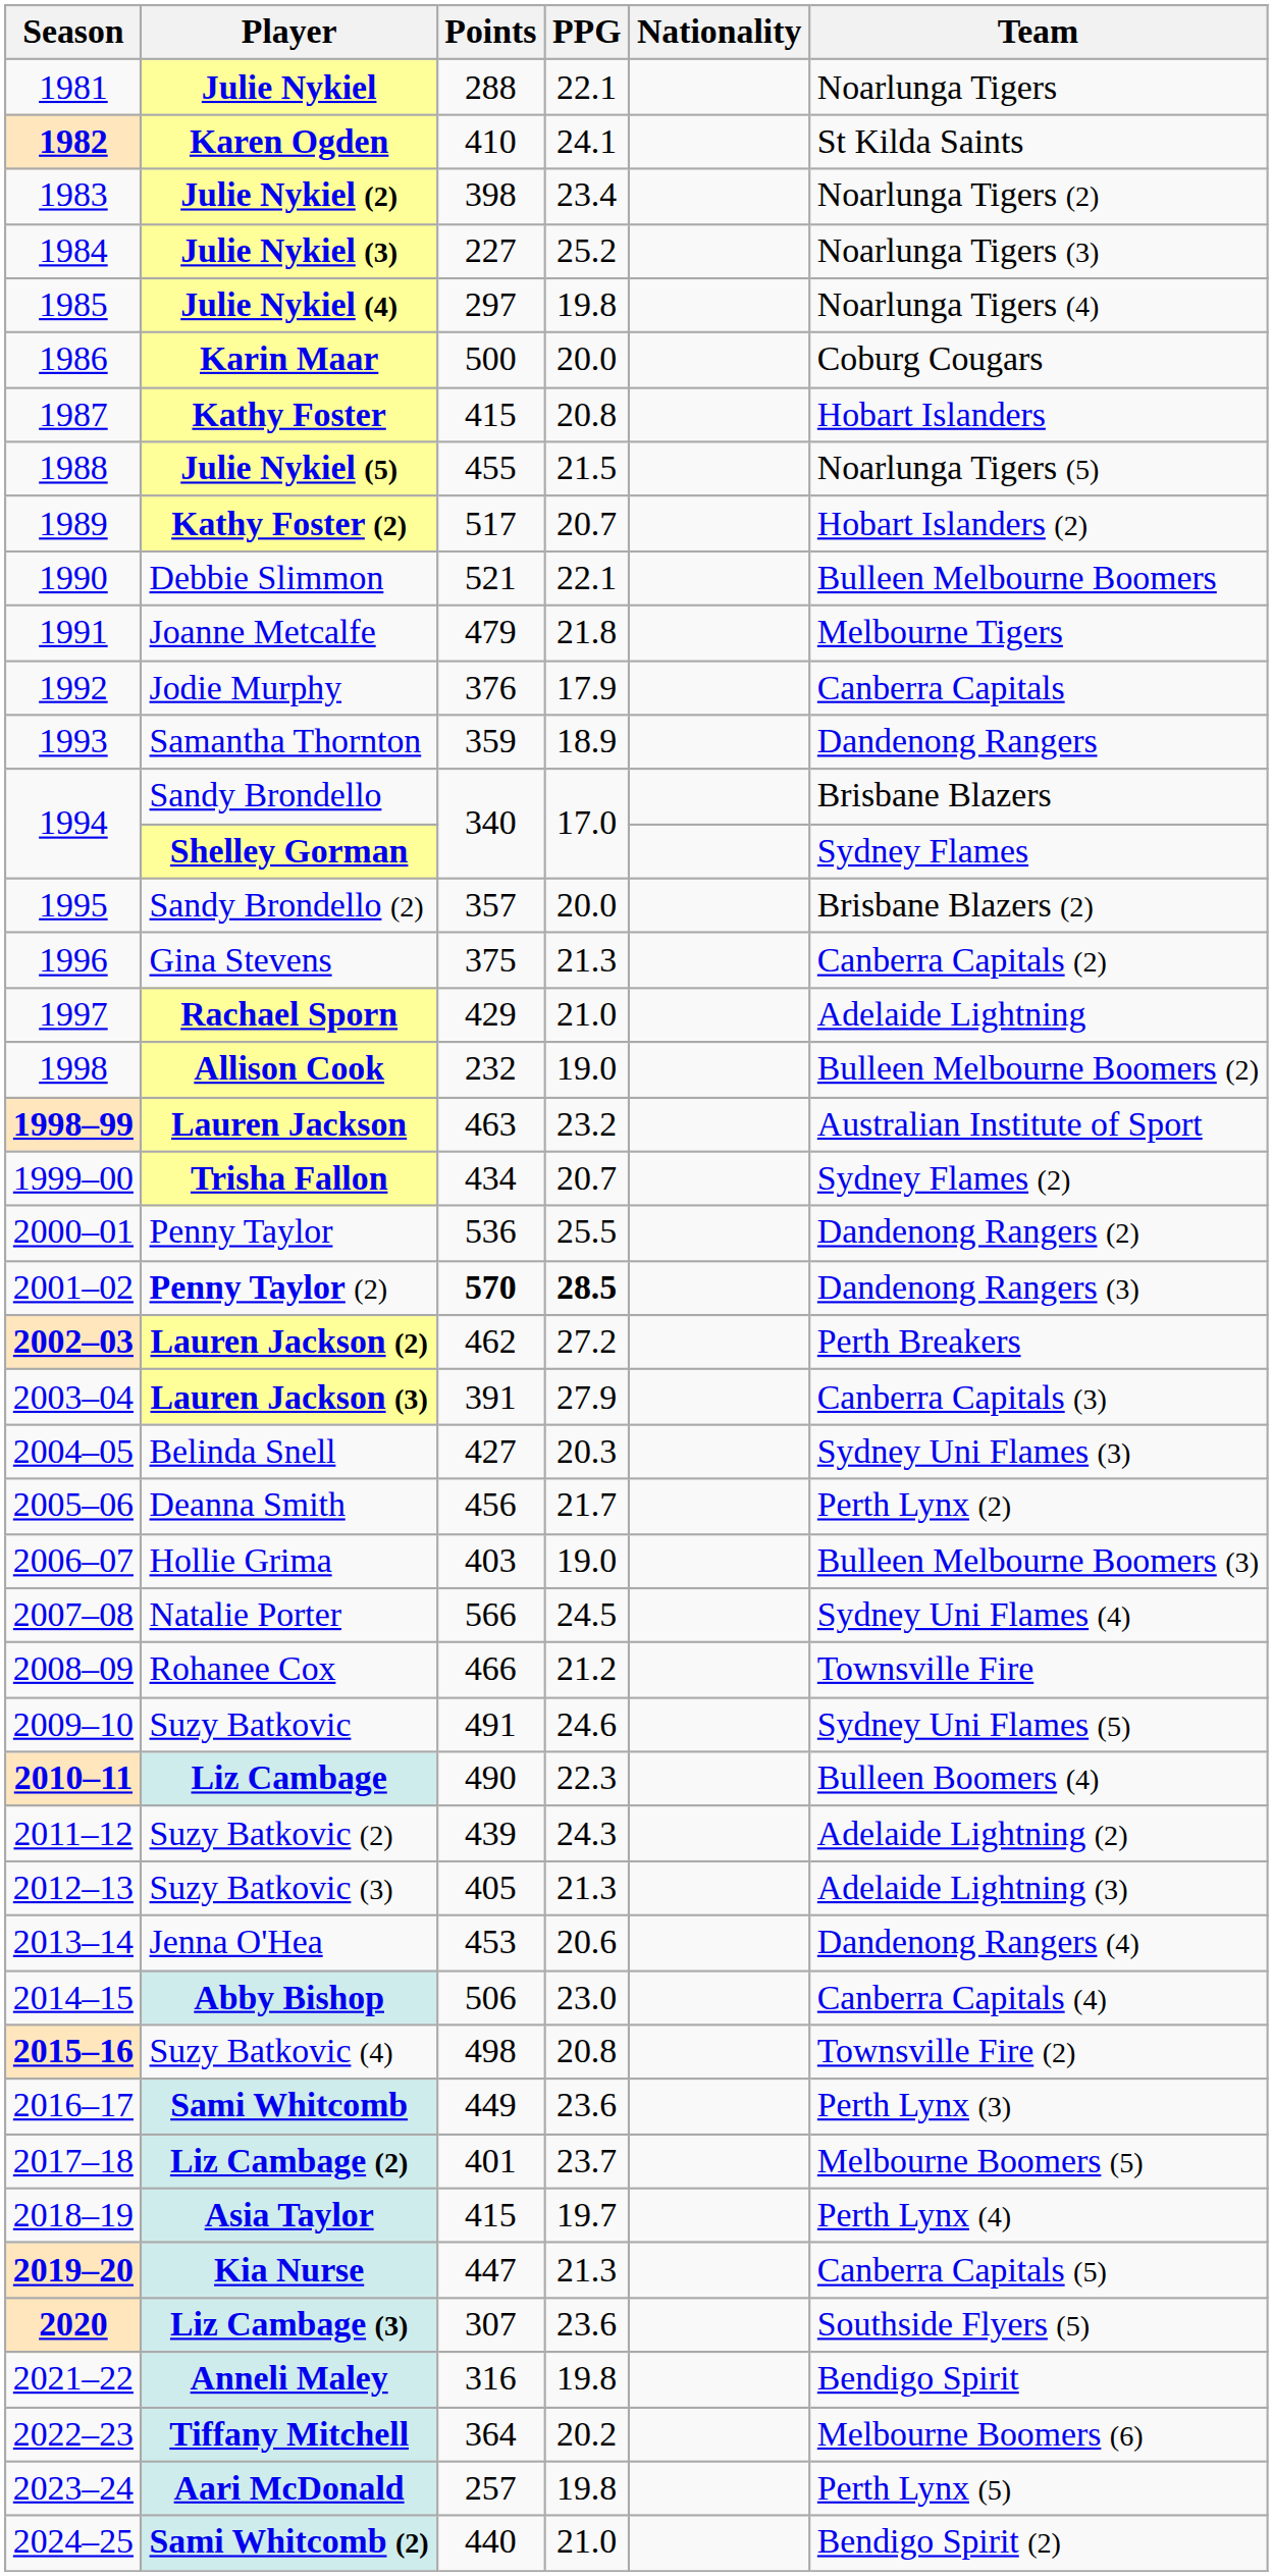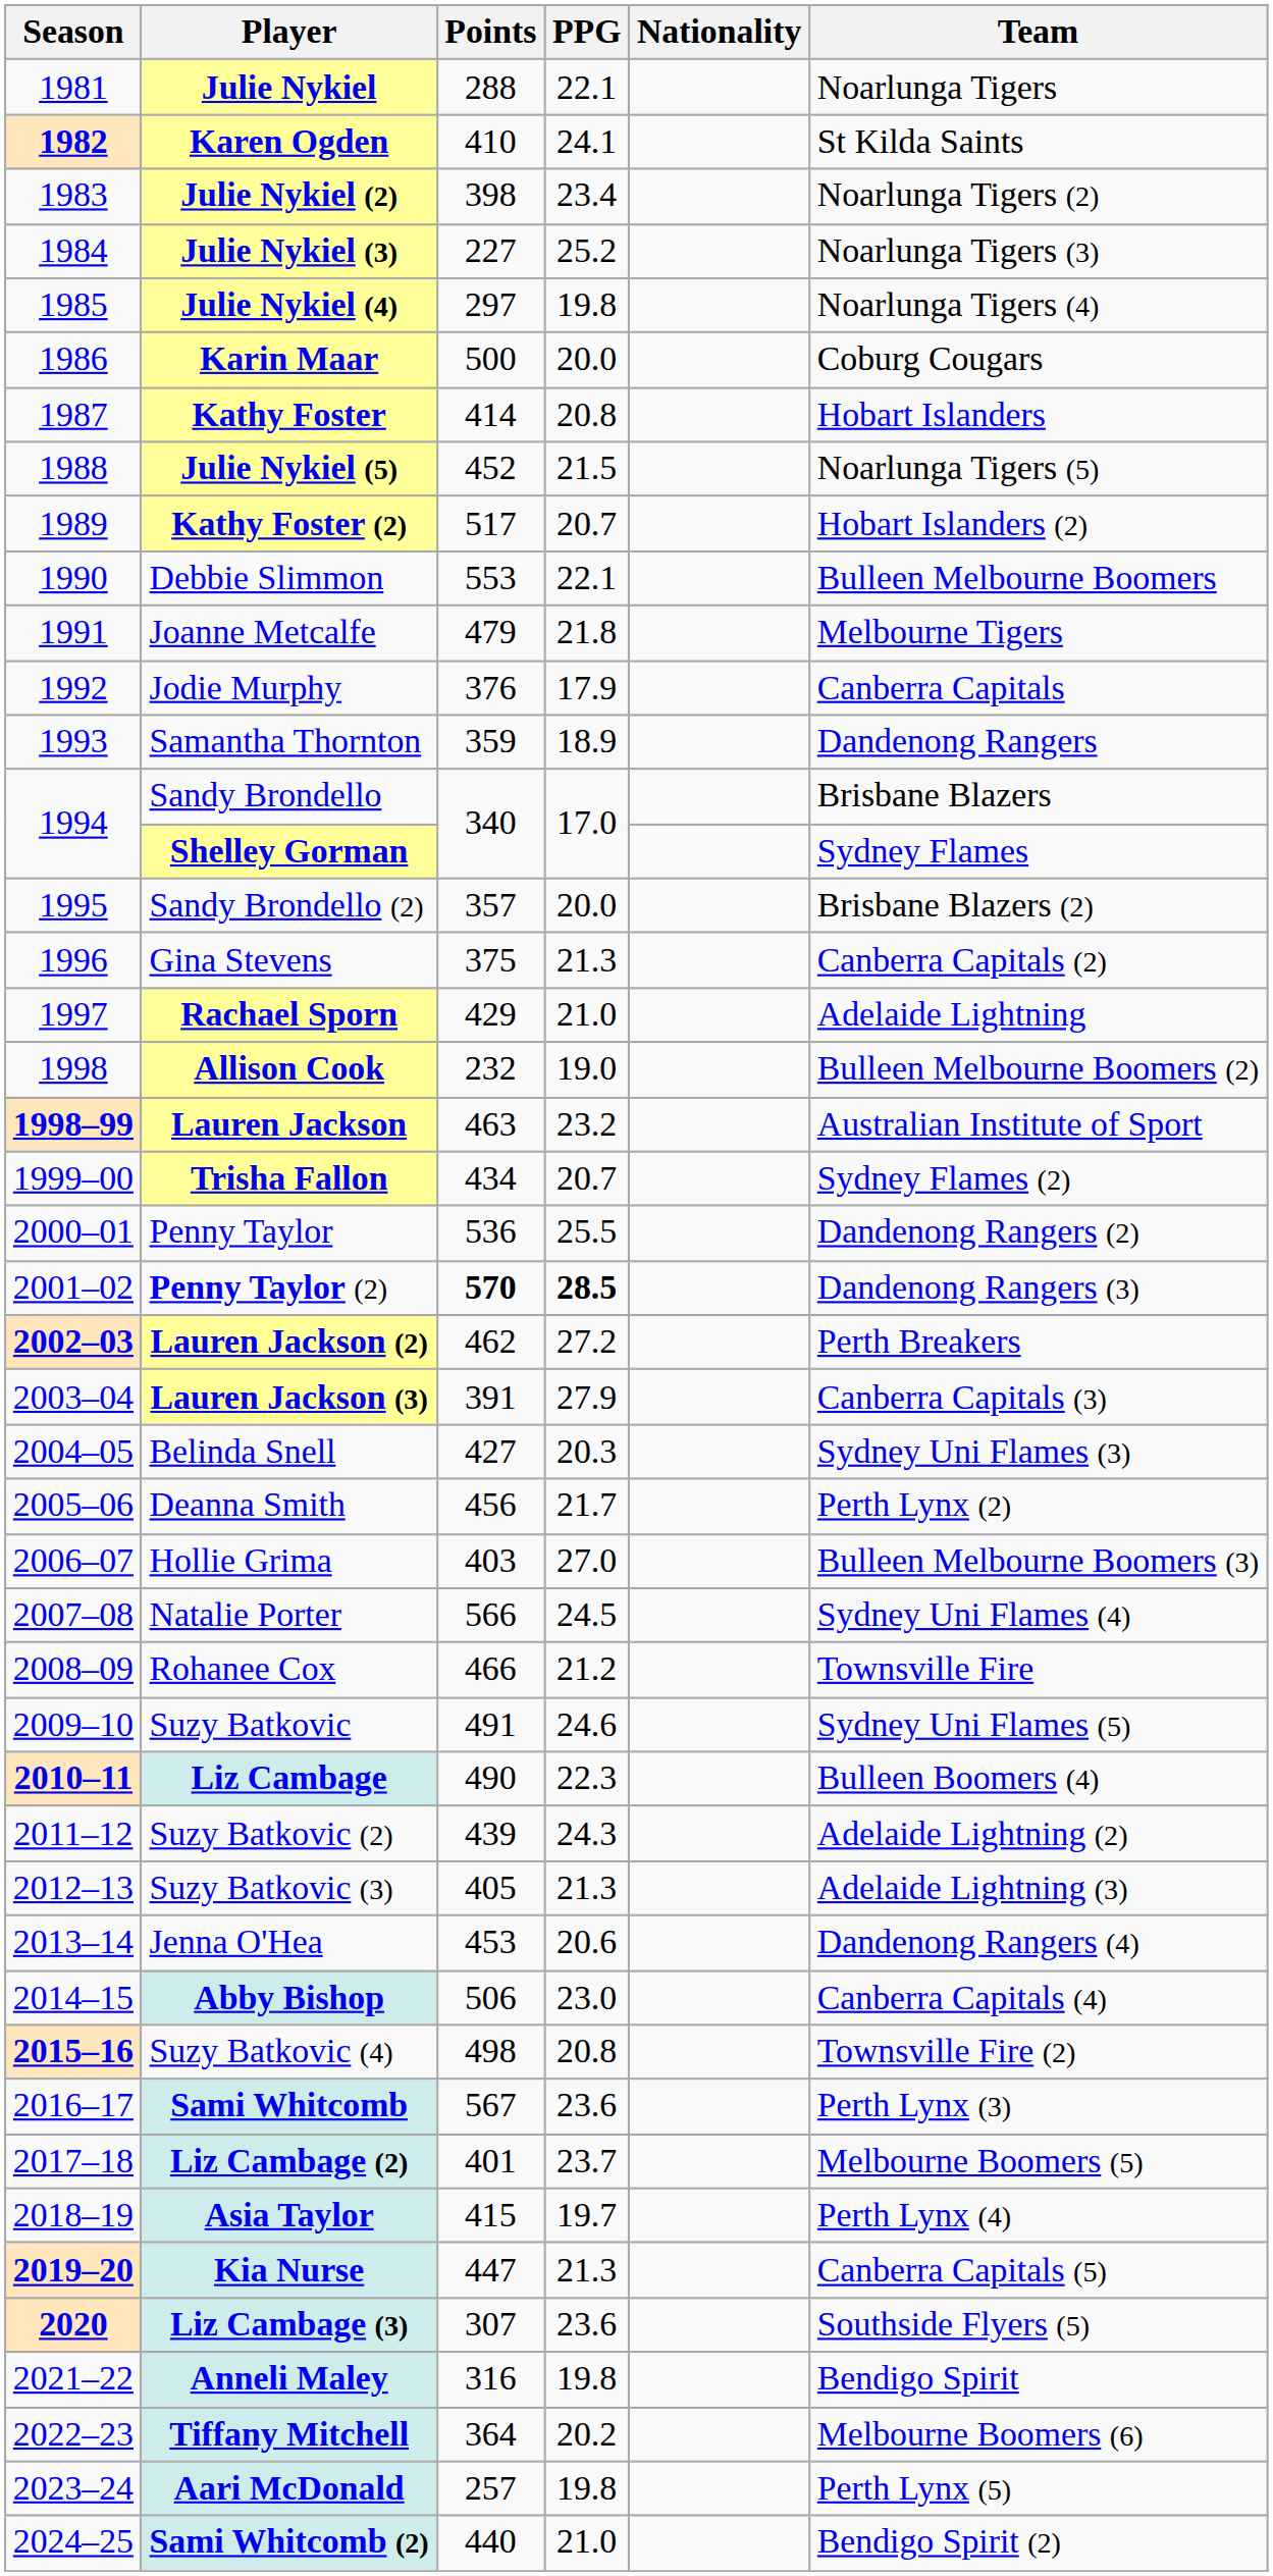 <table class="wikitable plainrowheaders sortable" summary="Season (sortable), Player (sortable), Position (sortable), Nationality (sortable) and Team (sortable)">
 <tr>
 <th scope="col">Season</th>
 <th scope="col">Player</th>
 <th scope="col">Points</th>
 <th scope="col">PPG</th>
 <th scope="col">Nationality</th>
 <th scope="col">Team</th>
 </tr>
 <tr>
 <td style="text-align: center"><a href='#'>1981</a></td>
 <th scope="row" style="background-color:#FFFF99"><a href='#'>Julie Nykiel</a></th>
 <td style="text-align: center">288</td>
 <td style="text-align: center">22.1</td>
 <td></td>
 <td>Noarlunga Tigers</td>
 </tr>
 <tr>
 <th scope="row" style="background-color:#FFE6BD; text-align: center"><a href='#'>1982</a></th>
 <th scope="row" style="background-color:#FFFF99"><a href='#'>Karen Ogden</a></th>
 <td style="text-align: center">410</td>
 <td style="text-align: center">24.1</td>
 <td></td>
 <td>St Kilda Saints</td>
 </tr>
 <tr>
 <td style="text-align: center"><a href='#'>1983</a></td>
 <th scope="row" style="background-color:#FFFF99"><a href='#'>Julie Nykiel</a> <small>(2)</small></th>
 <td style="text-align: center">398</td>
 <td style="text-align: center">23.4</td>
 <td></td>
 <td>Noarlunga Tigers <small>(2)</small></td>
 </tr>
 <tr>
 <td style="text-align: center"><a href='#'>1984</a></td>
 <th scope="row" style="background-color:#FFFF99"><a href='#'>Julie Nykiel</a> <small>(3)</small></th>
 <td style="text-align: center">227</td>
 <td style="text-align: center">25.2</td>
 <td></td>
 <td>Noarlunga Tigers <small>(3)</small></td>
 </tr>
 <tr>
 <td style="text-align: center"><a href='#'>1985</a></td>
 <th scope="row" style="background-color:#FFFF99"><a href='#'>Julie Nykiel</a> <small>(4)</small></th>
 <td style="text-align: center">297</td>
 <td style="text-align: center">19.8</td>
 <td></td>
 <td>Noarlunga Tigers <small>(4)</small></td>
 </tr>
 <tr>
 <td style="text-align: center"><a href='#'>1986</a></td>
 <th scope="row" style="background-color:#FFFF99"><a href='#'>Karin Maar</a></th>
 <td style="text-align: center">500</td>
 <td style="text-align: center">20.0</td>
 <td></td>
 <td>Coburg Cougars</td>
 </tr>
 <tr>
 <td style="text-align: center"><a href='#'>1987</a></td>
 <th scope="row" style="background-color:#FFFF99"><a href='#'>Kathy Foster</a></th>
-<td style="text-align: center">415</td>
+<td style="text-align: center">414</td>
 <td style="text-align: center">20.8</td>
 <td></td>
 <td><a href='#'>Hobart Islanders</a></td>
 </tr>
 <tr>
 <td style="text-align: center"><a href='#'>1988</a></td>
 <th scope="row" style="background-color:#FFFF99"><a href='#'>Julie Nykiel</a> <small>(5)</small></th>
-<td style="text-align: center">455</td>
+<td style="text-align: center">452</td>
 <td style="text-align: center">21.5</td>
 <td></td>
 <td>Noarlunga Tigers <small>(5)</small></td>
 </tr>
 <tr>
 <td style="text-align: center"><a href='#'>1989</a></td>
 <th scope="row" style="background-color:#FFFF99"><a href='#'>Kathy Foster</a> <small>(2)</small></th>
 <td style="text-align: center">517</td>
 <td style="text-align: center">20.7</td>
 <td></td>
 <td><a href='#'>Hobart Islanders</a> <small>(2)</small></td>
 </tr>
 <tr>
 <td style="text-align: center"><a href='#'>1990</a></td>
 <td><a href='#'>Debbie Slimmon</a></td>
-<td style="text-align: center">521</td>
+<td style="text-align: center">553</td>
 <td style="text-align: center">22.1</td>
 <td></td>
 <td><a href='#'>Bulleen Melbourne Boomers</a></td>
 </tr>
 <tr>
 <td style="text-align: center"><a href='#'>1991</a></td>
 <td><a href='#'>Joanne Metcalfe</a></td>
 <td style="text-align: center">479</td>
 <td style="text-align: center">21.8</td>
 <td></td>
 <td><a href='#'>Melbourne Tigers</a></td>
 </tr>
 <tr>
 <td style="text-align: center"><a href='#'>1992</a></td>
 <td><a href='#'>Jodie Murphy</a></td>
 <td style="text-align: center">376</td>
 <td style="text-align: center">17.9</td>
 <td></td>
 <td><a href='#'>Canberra Capitals</a></td>
 </tr>
 <tr>
 <td style="text-align: center"><a href='#'>1993</a></td>
 <td><a href='#'>Samantha Thornton</a></td>
 <td style="text-align: center">359</td>
 <td style="text-align: center">18.9</td>
 <td></td>
 <td><a href='#'>Dandenong Rangers</a></td>
 </tr>
 <tr>
 <td style="text-align: center" rowspan="2"><a href='#'>1994</a></td>
 <td><a href='#'>Sandy Brondello</a></td>
 <td style="text-align: center" rowspan="2">340</td>
 <td style="text-align: center" rowspan="2">17.0</td>
 <td></td>
 <td>Brisbane Blazers</td>
 </tr>
 <tr>
 <th scope="row" style="background-color:#FFFF99"><a href='#'>Shelley Gorman</a></th>
 <td></td>
 <td><a href='#'>Sydney Flames</a></td>
 </tr>
 <tr>
 <td style="text-align: center"><a href='#'>1995</a></td>
 <td><a href='#'>Sandy Brondello</a> <small>(2)</small></td>
 <td style="text-align: center">357</td>
 <td style="text-align: center">20.0</td>
 <td></td>
 <td>Brisbane Blazers <small>(2)</small></td>
 </tr>
 <tr>
 <td style="text-align: center"><a href='#'>1996</a></td>
 <td><a href='#'>Gina Stevens</a></td>
 <td style="text-align: center">375</td>
 <td style="text-align: center">21.3</td>
 <td></td>
 <td><a href='#'>Canberra Capitals</a> <small>(2)</small></td>
 </tr>
 <tr>
 <td style="text-align: center"><a href='#'>1997</a></td>
 <th scope="row" style="background-color:#FFFF99"><a href='#'>Rachael Sporn</a></th>
 <td style="text-align: center">429</td>
 <td style="text-align: center">21.0</td>
 <td></td>
 <td><a href='#'>Adelaide Lightning</a></td>
 </tr>
 <tr>
 <td style="text-align: center"><a href='#'>1998</a></td>
 <th scope="row" style="background-color:#FFFF99"><a href='#'>Allison Cook</a></th>
 <td style="text-align: center">232</td>
 <td style="text-align: center">19.0</td>
 <td></td>
 <td><a href='#'>Bulleen Melbourne Boomers</a> <small>(2)</small></td>
 </tr>
 <tr>
 <th scope="row" style="background-color:#FFE6BD; text-align: center"><a href='#'>1998–99</a></th>
 <th scope="row" style="background-color:#FFFF99"><a href='#'>Lauren Jackson</a></th>
 <td style="text-align: center">463</td>
 <td style="text-align: center">23.2</td>
 <td></td>
 <td><a href='#'>Australian Institute of Sport</a></td>
 </tr>
 <tr>
 <td style="text-align: center"><a href='#'>1999–00</a></td>
 <th scope="row" style="background-color:#FFFF99"><a href='#'>Trisha Fallon</a></th>
 <td style="text-align: center">434</td>
 <td style="text-align: center">20.7</td>
 <td></td>
 <td><a href='#'>Sydney Flames</a> <small>(2)</small></td>
 </tr>
 <tr>
 <td style="text-align: center"><a href='#'>2000–01</a></td>
 <td><a href='#'>Penny Taylor</a></td>
 <td style="text-align: center">536</td>
 <td style="text-align: center">25.5</td>
 <td></td>
 <td><a href='#'>Dandenong Rangers</a> <small>(2)</small></td>
 </tr>
 <tr>
 <td style="text-align: center"><a href='#'>2001–02</a></td>
 <td><strong><a href='#'>Penny Taylor</a></strong> <small>(2)</small></td>
 <td style="text-align: center"><strong>570</strong></td>
 <td style="text-align: center"><strong>28.5</strong></td>
 <td></td>
 <td><a href='#'>Dandenong Rangers</a> <small>(3)</small></td>
 </tr>
 <tr>
 <th scope="row" style="background-color:#FFE6BD; text-align: center"><a href='#'>2002–03</a></th>
 <th scope="row" style="background-color:#FFFF99"><a href='#'>Lauren Jackson</a> <small>(2)</small></th>
 <td style="text-align: center">462</td>
 <td style="text-align: center">27.2</td>
 <td></td>
 <td><a href='#'>Perth Breakers</a></td>
 </tr>
 <tr>
 <td style="text-align: center"><a href='#'>2003–04</a></td>
 <th scope="row" style="background-color:#FFFF99"><a href='#'>Lauren Jackson</a> <small>(3)</small></th>
 <td style="text-align: center">391</td>
 <td style="text-align: center">27.9</td>
 <td></td>
 <td><a href='#'>Canberra Capitals</a> <small>(3)</small></td>
 </tr>
 <tr>
 <td style="text-align: center"><a href='#'>2004–05</a></td>
 <td><a href='#'>Belinda Snell</a></td>
 <td style="text-align: center">427</td>
 <td style="text-align: center">20.3</td>
 <td></td>
 <td><a href='#'>Sydney Uni Flames</a> <small>(3)</small></td>
 </tr>
 <tr>
 <td style="text-align: center"><a href='#'>2005–06</a></td>
 <td><a href='#'>Deanna Smith</a></td>
 <td style="text-align: center">456</td>
 <td style="text-align: center">21.7</td>
 <td></td>
 <td><a href='#'>Perth Lynx</a> <small>(2)</small></td>
 </tr>
 <tr>
 <td style="text-align: center"><a href='#'>2006–07</a></td>
 <td><a href='#'>Hollie Grima</a></td>
 <td style="text-align: center">403</td>
-<td style="text-align: center">19.0</td>
+<td style="text-align: center">27.0</td>
 <td></td>
 <td><a href='#'>Bulleen Melbourne Boomers</a> <small>(3)</small></td>
 </tr>
 <tr>
 <td style="text-align: center"><a href='#'>2007–08</a></td>
 <td><a href='#'>Natalie Porter</a></td>
 <td style="text-align: center">566</td>
 <td style="text-align: center">24.5</td>
 <td></td>
 <td><a href='#'>Sydney Uni Flames</a> <small>(4)</small></td>
 </tr>
 <tr>
 <td style="text-align: center"><a href='#'>2008–09</a></td>
 <td><a href='#'>Rohanee Cox</a></td>
 <td style="text-align: center">466</td>
 <td style="text-align: center">21.2</td>
 <td></td>
 <td><a href='#'>Townsville Fire</a></td>
 </tr>
 <tr>
 <td style="text-align: center"><a href='#'>2009–10</a></td>
 <td><a href='#'>Suzy Batkovic</a></td>
 <td style="text-align: center">491</td>
 <td style="text-align: center">24.6</td>
 <td></td>
 <td><a href='#'>Sydney Uni Flames</a> <small>(5)</small></td>
 </tr>
 <tr>
 <th scope="row" style="background-color:#FFE6BD; text-align: center"><a href='#'>2010–11</a></th>
 <th scope="row" style="background-color:#CFECEC"><a href='#'>Liz Cambage</a></th>
 <td style="text-align: center">490</td>
 <td style="text-align: center">22.3</td>
 <td></td>
 <td><a href='#'>Bulleen Boomers</a> <small>(4)</small></td>
 </tr>
 <tr>
 <td style="text-align: center"><a href='#'>2011–12</a></td>
 <td><a href='#'>Suzy Batkovic</a> <small>(2)</small></td>
 <td style="text-align: center">439</td>
 <td style="text-align: center">24.3</td>
 <td></td>
 <td><a href='#'>Adelaide Lightning</a> <small>(2)</small></td>
 </tr>
 <tr>
 <td style="text-align: center"><a href='#'>2012–13</a></td>
 <td><a href='#'>Suzy Batkovic</a> <small>(3)</small></td>
 <td style="text-align: center">405</td>
 <td style="text-align: center">21.3</td>
 <td></td>
 <td><a href='#'>Adelaide Lightning</a> <small>(3)</small></td>
 </tr>
 <tr>
 <td style="text-align: center"><a href='#'>2013–14</a></td>
 <td><a href='#'>Jenna O'Hea</a></td>
 <td style="text-align: center">453</td>
 <td style="text-align: center">20.6</td>
 <td></td>
 <td><a href='#'>Dandenong Rangers</a> <small>(4)</small></td>
 </tr>
 <tr>
 <td style="text-align: center"><a href='#'>2014–15</a></td>
 <th scope="row" style="background-color:#CFECEC"><a href='#'>Abby Bishop</a></th>
 <td style="text-align: center">506</td>
 <td style="text-align: center">23.0</td>
 <td></td>
 <td><a href='#'>Canberra Capitals</a> <small>(4)</small></td>
 </tr>
 <tr>
 <th scope="row" style="background-color:#FFE6BD; text-align: center"><a href='#'>2015–16</a></th>
 <td><a href='#'>Suzy Batkovic</a> <small>(4)</small></td>
 <td style="text-align: center">498</td>
 <td style="text-align: center">20.8</td>
 <td></td>
 <td><a href='#'>Townsville Fire</a> <small>(2)</small></td>
 </tr>
 <tr>
 <td style="text-align: center"><a href='#'>2016–17</a></td>
 <th scope="row" style="background-color:#CFECEC"><a href='#'>Sami Whitcomb</a></th>
-<td style="text-align: center">449</td>
+<td style="text-align: center">567</td>
 <td style="text-align: center">23.6</td>
 <td></td>
 <td><a href='#'>Perth Lynx</a> <small>(3)</small></td>
 </tr>
 <tr>
 <td style="text-align: center"><a href='#'>2017–18</a></td>
 <th scope="row" style="background-color:#CFECEC"><a href='#'>Liz Cambage</a> <small>(2)</small></th>
 <td style="text-align: center">401</td>
 <td style="text-align: center">23.7</td>
 <td></td>
 <td><a href='#'>Melbourne Boomers</a> <small>(5)</small></td>
 </tr>
 <tr>
 <td style="text-align: center"><a href='#'>2018–19</a></td>
 <th scope="row" style="background-color:#CFECEC"><a href='#'>Asia Taylor</a></th>
 <td style="text-align: center">415</td>
 <td style="text-align: center">19.7</td>
 <td></td>
 <td><a href='#'>Perth Lynx</a> <small>(4)</small></td>
 </tr>
 <tr>
 <th scope="row" style="background-color:#FFE6BD; text-align: center"><a href='#'>2019–20</a></th>
 <th scope="row" style="background-color:#CFECEC"><a href='#'>Kia Nurse</a></th>
 <td style="text-align: center">447</td>
 <td style="text-align: center">21.3</td>
 <td></td>
 <td><a href='#'>Canberra Capitals</a> <small>(5)</small></td>
 </tr>
 <tr>
 <th scope="row" style="background-color:#FFE6BD; text-align: center"><a href='#'>2020</a></th>
 <th scope="row" style="background-color:#CFECEC"><a href='#'>Liz Cambage</a> <small>(3)</small></th>
 <td style="text-align: center">307</td>
 <td style="text-align: center">23.6</td>
 <td></td>
 <td><a href='#'>Southside Flyers</a> <small>(5)</small></td>
 </tr>
 <tr>
 <td style="text-align: center"><a href='#'>2021–22</a></td>
 <th scope="row" style="background-color:#CFECEC"><a href='#'>Anneli Maley</a></th>
 <td style="text-align: center">316</td>
 <td style="text-align: center">19.8</td>
 <td></td>
 <td><a href='#'>Bendigo Spirit</a></td>
 </tr>
 <tr>
 <td style="text-align: center"><a href='#'>2022–23</a></td>
 <th scope="row" style="background-color:#CFECEC"><a href='#'>Tiffany Mitchell</a></th>
 <td style="text-align: center">364</td>
 <td style="text-align: center">20.2</td>
 <td></td>
 <td><a href='#'>Melbourne Boomers</a> <small>(6)</small></td>
 </tr>
 <tr>
 <td style="text-align: center"><a href='#'>2023–24</a></td>
 <th scope="row" style="background-color:#CFECEC"><a href='#'>Aari McDonald</a></th>
 <td style="text-align: center">257</td>
 <td style="text-align: center">19.8</td>
 <td></td>
 <td><a href='#'>Perth Lynx</a> <small>(5)</small></td>
 </tr>
 <tr>
 <td style="text-align: center"><a href='#'>2024–25</a></td>
 <th scope="row" style="background-color:#CFECEC"><a href='#'>Sami Whitcomb</a> <small>(2)</small></th>
 <td style="text-align: center">440</td>
 <td style="text-align: center">21.0</td>
 <td></td>
 <td><a href='#'>Bendigo Spirit</a> <small>(2)</small></td>
 </tr>
 </table>
